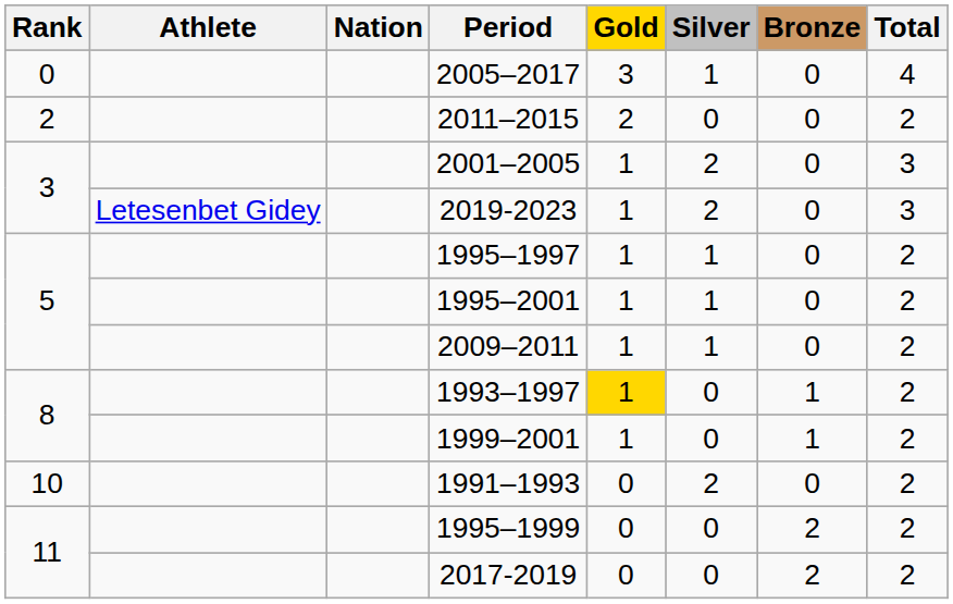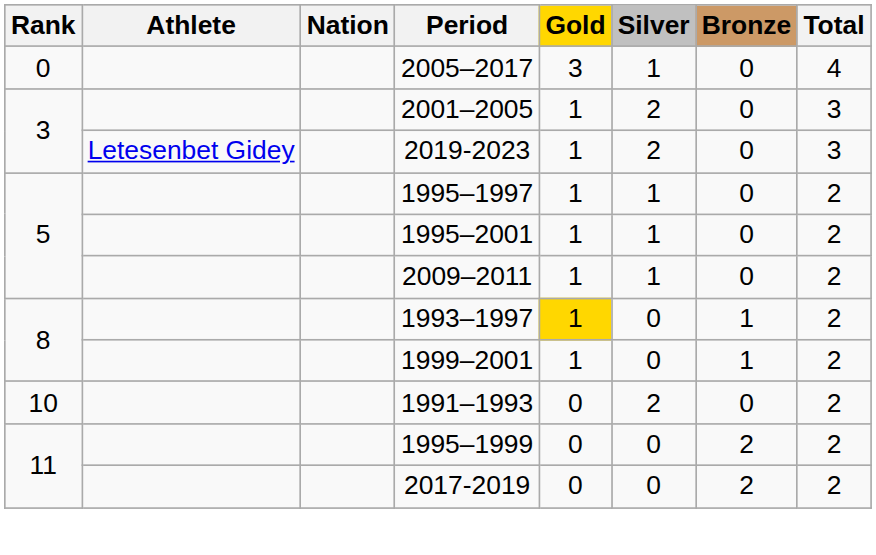 <table class="wikitable sortable" style="text-align:center">
 <tr>
 <th>Rank</th>
 <th>Athlete</th>
 <th>Nation</th>
 <th>Period</th>
 <th style="background-color:gold">Gold</th>
 <th style="background-color:silver">Silver</th>
 <th style="background-color:#cc9966">Bronze</th>
 <th>Total</th>
 </tr>
 <tr>
 <td>0</td>
 <td align=left></td>
 <td align=left></td>
 <td>2005–2017</td>
 <td>3</td>
 <td>1</td>
 <td>0</td>
 <td>4</td>
-</tr>
-<tr>
-<td>2</td>
-<td align=left></td>
-<td align=left></td>
-<td>2011–2015</td>
-<td>2</td>
-<td>0</td>
-<td>0</td>
-<td>2</td>
 </tr>
 <tr>
 <td rowspan="2">3</td>
 <td align="left"></td>
 <td align=left></td>
 <td>2001–2005</td>
 <td>1</td>
 <td>2</td>
 <td>0</td>
 <td>3</td>
 </tr>
 <tr>
 <td><a href='#'>Letesenbet Gidey</a></td>
 <td></td>
 <td>2019-2023</td>
 <td>1</td>
 <td>2</td>
 <td>0</td>
 <td>3</td>
 </tr>
 <tr>
 <td rowspan="3">5</td>
 <td align="left"></td>
 <td align="left"></td>
 <td>1995–1997</td>
 <td>1</td>
 <td>1</td>
 <td>0</td>
 <td>2</td>
 </tr>
 <tr>
 <td align="left"></td>
 <td align="left"></td>
 <td>1995–2001</td>
 <td>1</td>
 <td>1</td>
 <td>0</td>
 <td>2</td>
 </tr>
 <tr>
 <td align="left"></td>
 <td align="left"></td>
 <td>2009–2011</td>
 <td>1</td>
 <td>1</td>
 <td>0</td>
 <td>2</td>
 </tr>
 <tr>
 <td rowspan="2">8</td>
 <td align="left"></td>
 <td align="left"></td>
 <td>1993–1997</td>
 <td style="background: gold;">1</td>
 <td>0</td>
 <td>1</td>
 <td>2</td>
 </tr>
 <tr>
 <td align="left"></td>
 <td align="left"></td>
 <td>1999–2001</td>
 <td>1</td>
 <td>0</td>
 <td>1</td>
 <td>2</td>
 </tr>
 <tr>
 <td>10</td>
 <td align="left"></td>
 <td align="left"></td>
 <td>1991–1993</td>
 <td>0</td>
 <td>2</td>
 <td>0</td>
 <td>2</td>
 </tr>
 <tr>
 <td rowspan="2">11</td>
 <td align="left"></td>
 <td align="left"></td>
 <td>1995–1999</td>
 <td>0</td>
 <td>0</td>
 <td>2</td>
 <td>2</td>
 </tr>
 <tr>
 <td align="left"></td>
 <td align="left"></td>
 <td>2017-2019</td>
 <td>0</td>
 <td>0</td>
 <td>2</td>
 <td>2</td>
 </tr>
 </table>
